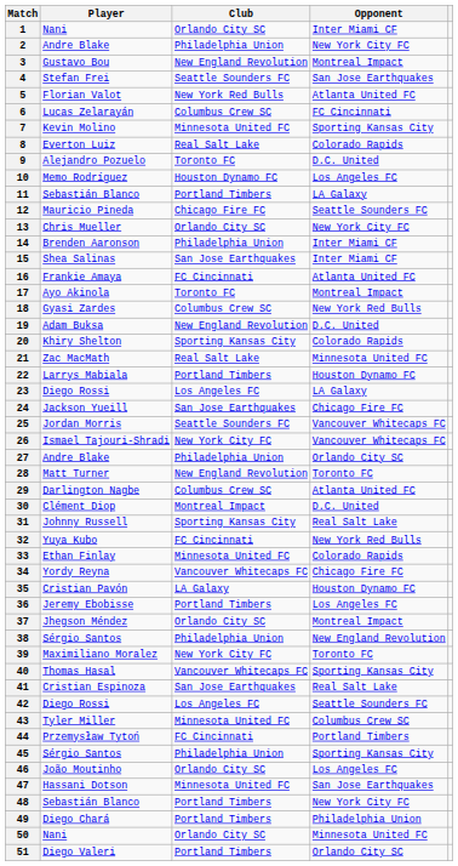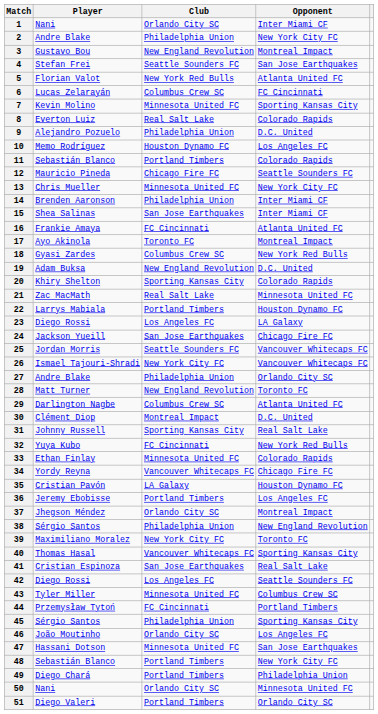 <table class="wikitable collapsible collapsed sortable">
 <tr>
 <th>Match</th>
 <th>Player</th>
 <th>Club</th>
 <th>Opponent</th>
 <th></th>
 </tr>
 <tr>
 <th>1</th>
 <td> <a href='#'>Nani</a></td>
 <td><a href='#'>Orlando City SC</a></td>
 <td><a href='#'>Inter Miami CF</a></td>
 <td></td>
 </tr>
 <tr>
 <th>2</th>
 <td> <a href='#'>Andre Blake</a></td>
 <td><a href='#'>Philadelphia Union</a></td>
 <td><a href='#'>New York City FC</a></td>
 <td></td>
 </tr>
 <tr>
 <th>3</th>
 <td> <a href='#'>Gustavo Bou</a></td>
 <td><a href='#'>New England Revolution</a></td>
 <td><a href='#'>Montreal Impact</a></td>
 <td></td>
 </tr>
 <tr>
 <th>4</th>
 <td> <a href='#'>Stefan Frei</a></td>
 <td><a href='#'>Seattle Sounders FC</a></td>
 <td><a href='#'>San Jose Earthquakes</a></td>
 <td></td>
 </tr>
 <tr>
 <th>5</th>
 <td> <a href='#'>Florian Valot</a></td>
 <td><a href='#'>New York Red Bulls</a></td>
 <td><a href='#'>Atlanta United FC</a></td>
 <td></td>
 </tr>
 <tr>
 <th>6</th>
 <td> <a href='#'>Lucas Zelarayán</a></td>
 <td><a href='#'>Columbus Crew SC</a></td>
 <td><a href='#'>FC Cincinnati</a></td>
 <td></td>
 </tr>
 <tr>
 <th>7</th>
 <td> <a href='#'>Kevin Molino</a></td>
 <td><a href='#'>Minnesota United FC</a></td>
 <td><a href='#'>Sporting Kansas City</a></td>
 <td></td>
 </tr>
 <tr>
 <th>8</th>
 <td> <a href='#'>Everton Luiz</a></td>
 <td><a href='#'>Real Salt Lake</a></td>
 <td><a href='#'>Colorado Rapids</a></td>
 <td></td>
 </tr>
 <tr>
 <th>9</th>
 <td> <a href='#'>Alejandro Pozuelo</a></td>
-<td><a href='#'>Toronto FC</a></td>
+<td><a href='#'>Philadelphia Union</a></td>
 <td><a href='#'>D.C. United</a></td>
 <td></td>
 </tr>
 <tr>
 <th>10</th>
 <td> <a href='#'>Memo Rodríguez</a></td>
 <td><a href='#'>Houston Dynamo FC</a></td>
 <td><a href='#'>Los Angeles FC</a></td>
 <td></td>
 </tr>
 <tr>
 <th>11</th>
 <td> <a href='#'>Sebastián Blanco</a></td>
 <td><a href='#'>Portland Timbers</a></td>
-<td><a href='#'>LA Galaxy</a></td>
+<td><a href='#'>Colorado Rapids</a></td>
 <td></td>
 </tr>
 <tr>
 <th>12</th>
 <td> <a href='#'>Mauricio Pineda</a></td>
 <td><a href='#'>Chicago Fire FC</a></td>
 <td><a href='#'>Seattle Sounders FC</a></td>
 <td></td>
 </tr>
 <tr>
 <th>13</th>
 <td> <a href='#'>Chris Mueller</a></td>
-<td><a href='#'>Orlando City SC</a></td>
+<td><a href='#'>Minnesota United FC</a></td>
 <td><a href='#'>New York City FC</a></td>
 <td></td>
 </tr>
 <tr>
 <th>14</th>
 <td> <a href='#'>Brenden Aaronson</a></td>
 <td><a href='#'>Philadelphia Union</a></td>
 <td><a href='#'>Inter Miami CF</a></td>
 <td></td>
 </tr>
 <tr>
 <th>15</th>
 <td> <a href='#'>Shea Salinas</a></td>
 <td><a href='#'>San Jose Earthquakes</a></td>
 <td><a href='#'>Inter Miami CF</a></td>
 <td></td>
 </tr>
 <tr>
 <th>16</th>
 <td> <a href='#'>Frankie Amaya</a></td>
 <td><a href='#'>FC Cincinnati</a></td>
 <td><a href='#'>Atlanta United FC</a></td>
 <td></td>
 </tr>
 <tr>
 <th>17</th>
 <td> <a href='#'>Ayo Akinola</a></td>
 <td><a href='#'>Toronto FC</a></td>
 <td><a href='#'>Montreal Impact</a></td>
 <td></td>
 </tr>
 <tr>
 <th>18</th>
 <td> <a href='#'>Gyasi Zardes</a></td>
 <td><a href='#'>Columbus Crew SC</a></td>
 <td><a href='#'>New York Red Bulls</a></td>
 <td></td>
 </tr>
 <tr>
 <th>19</th>
 <td> <a href='#'>Adam Buksa</a></td>
 <td><a href='#'>New England Revolution</a></td>
 <td><a href='#'>D.C. United</a></td>
 <td></td>
 </tr>
 <tr>
 <th>20</th>
 <td> <a href='#'>Khiry Shelton</a></td>
 <td><a href='#'>Sporting Kansas City</a></td>
 <td><a href='#'>Colorado Rapids</a></td>
 <td></td>
 </tr>
 <tr>
 <th>21</th>
 <td> <a href='#'>Zac MacMath</a></td>
 <td><a href='#'>Real Salt Lake</a></td>
 <td><a href='#'>Minnesota United FC</a></td>
 <td></td>
 </tr>
 <tr>
 <th>22</th>
 <td> <a href='#'>Larrys Mabiala</a></td>
 <td><a href='#'>Portland Timbers</a></td>
 <td><a href='#'>Houston Dynamo FC</a></td>
 <td></td>
 </tr>
 <tr>
 <th>23</th>
 <td> <a href='#'>Diego Rossi</a></td>
 <td><a href='#'>Los Angeles FC</a></td>
 <td><a href='#'>LA Galaxy</a></td>
 <td></td>
 </tr>
 <tr>
 <th>24</th>
 <td> <a href='#'>Jackson Yueill</a></td>
 <td><a href='#'>San Jose Earthquakes</a></td>
 <td><a href='#'>Chicago Fire FC</a></td>
 <td></td>
 </tr>
 <tr>
 <th>25</th>
 <td> <a href='#'>Jordan Morris</a></td>
 <td><a href='#'>Seattle Sounders FC</a></td>
 <td><a href='#'>Vancouver Whitecaps FC</a></td>
 <td></td>
 </tr>
 <tr>
 <th>26</th>
 <td> <a href='#'>Ismael Tajouri-Shradi</a></td>
 <td><a href='#'>New York City FC</a></td>
 <td><a href='#'>Vancouver Whitecaps FC</a></td>
 <td></td>
 </tr>
 <tr>
 <th>27</th>
 <td> <a href='#'>Andre Blake</a></td>
 <td><a href='#'>Philadelphia Union</a></td>
 <td><a href='#'>Orlando City SC</a></td>
 <td></td>
 </tr>
 <tr>
 <th>28</th>
 <td> <a href='#'>Matt Turner</a></td>
 <td><a href='#'>New England Revolution</a></td>
 <td><a href='#'>Toronto FC</a></td>
 <td></td>
 </tr>
 <tr>
 <th>29</th>
 <td> <a href='#'>Darlington Nagbe</a></td>
 <td><a href='#'>Columbus Crew SC</a></td>
 <td><a href='#'>Atlanta United FC</a></td>
 <td></td>
 </tr>
 <tr>
 <th>30</th>
 <td> <a href='#'>Clément Diop</a></td>
 <td><a href='#'>Montreal Impact</a></td>
 <td><a href='#'>D.C. United</a></td>
 <td></td>
 </tr>
 <tr>
 <th>31</th>
 <td> <a href='#'>Johnny Russell</a></td>
 <td><a href='#'>Sporting Kansas City</a></td>
 <td><a href='#'>Real Salt Lake</a></td>
 <td></td>
 </tr>
 <tr>
 <th>32</th>
 <td> <a href='#'>Yuya Kubo</a></td>
 <td><a href='#'>FC Cincinnati</a></td>
 <td><a href='#'>New York Red Bulls</a></td>
 <td></td>
 </tr>
 <tr>
 <th>33</th>
 <td> <a href='#'>Ethan Finlay</a></td>
 <td><a href='#'>Minnesota United FC</a></td>
 <td><a href='#'>Colorado Rapids</a></td>
 <td></td>
 </tr>
 <tr>
 <th>34</th>
 <td> <a href='#'>Yordy Reyna</a></td>
 <td><a href='#'>Vancouver Whitecaps FC</a></td>
 <td><a href='#'>Chicago Fire FC</a></td>
 <td></td>
 </tr>
 <tr>
 <th>35</th>
 <td> <a href='#'>Cristian Pavón</a></td>
 <td><a href='#'>LA Galaxy</a></td>
 <td><a href='#'>Houston Dynamo FC</a></td>
 <td></td>
 </tr>
 <tr>
 <th>36</th>
 <td> <a href='#'>Jeremy Ebobisse</a></td>
 <td><a href='#'>Portland Timbers</a></td>
 <td><a href='#'>Los Angeles FC</a></td>
 <td></td>
 </tr>
 <tr>
 <th>37</th>
 <td> <a href='#'>Jhegson Méndez</a></td>
 <td><a href='#'>Orlando City SC</a></td>
 <td><a href='#'>Montreal Impact</a></td>
 <td></td>
 </tr>
 <tr>
 <th>38</th>
 <td> <a href='#'>Sérgio Santos</a></td>
 <td><a href='#'>Philadelphia Union</a></td>
 <td><a href='#'>New England Revolution</a></td>
 <td></td>
 </tr>
 <tr>
 <th>39</th>
 <td> <a href='#'>Maximiliano Moralez</a></td>
 <td><a href='#'>New York City FC</a></td>
 <td><a href='#'>Toronto FC</a></td>
 <td></td>
 </tr>
 <tr>
 <th>40</th>
 <td> <a href='#'>Thomas Hasal</a></td>
 <td><a href='#'>Vancouver Whitecaps FC</a></td>
 <td><a href='#'>Sporting Kansas City</a></td>
 <td></td>
 </tr>
 <tr>
 <th>41</th>
 <td> <a href='#'>Cristian Espinoza</a></td>
 <td><a href='#'>San Jose Earthquakes</a></td>
 <td><a href='#'>Real Salt Lake</a></td>
 <td></td>
 </tr>
 <tr>
 <th>42</th>
 <td> <a href='#'>Diego Rossi</a></td>
 <td><a href='#'>Los Angeles FC</a></td>
 <td><a href='#'>Seattle Sounders FC</a></td>
 <td></td>
 </tr>
 <tr>
 <th>43</th>
 <td> <a href='#'>Tyler Miller</a></td>
 <td><a href='#'>Minnesota United FC</a></td>
 <td><a href='#'>Columbus Crew SC</a></td>
 <td></td>
 </tr>
 <tr>
 <th>44</th>
 <td> <a href='#'>Przemysław Tytoń</a></td>
 <td><a href='#'>FC Cincinnati</a></td>
 <td><a href='#'>Portland Timbers</a></td>
 <td></td>
 </tr>
 <tr>
 <th>45</th>
 <td> <a href='#'>Sérgio Santos</a></td>
 <td><a href='#'>Philadelphia Union</a></td>
 <td><a href='#'>Sporting Kansas City</a></td>
 <td></td>
 </tr>
 <tr>
 <th>46</th>
 <td> <a href='#'>João Moutinho</a></td>
 <td><a href='#'>Orlando City SC</a></td>
 <td><a href='#'>Los Angeles FC</a></td>
 <td></td>
 </tr>
 <tr>
 <th>47</th>
 <td> <a href='#'>Hassani Dotson</a></td>
 <td><a href='#'>Minnesota United FC</a></td>
 <td><a href='#'>San Jose Earthquakes</a></td>
 <td></td>
 </tr>
 <tr>
 <th>48</th>
 <td> <a href='#'>Sebastián Blanco</a></td>
 <td><a href='#'>Portland Timbers</a></td>
 <td><a href='#'>New York City FC</a></td>
 <td></td>
 </tr>
 <tr>
 <th>49</th>
 <td> <a href='#'>Diego Chará</a></td>
 <td><a href='#'>Portland Timbers</a></td>
 <td><a href='#'>Philadelphia Union</a></td>
 <td></td>
 </tr>
 <tr>
 <th>50</th>
 <td> <a href='#'>Nani</a></td>
 <td><a href='#'>Orlando City SC</a></td>
 <td><a href='#'>Minnesota United FC</a></td>
 <td></td>
 </tr>
 <tr>
 <th>51</th>
 <td> <a href='#'>Diego Valeri</a></td>
 <td><a href='#'>Portland Timbers</a></td>
 <td><a href='#'>Orlando City SC</a></td>
 <td></td>
 </tr>
 </table>
